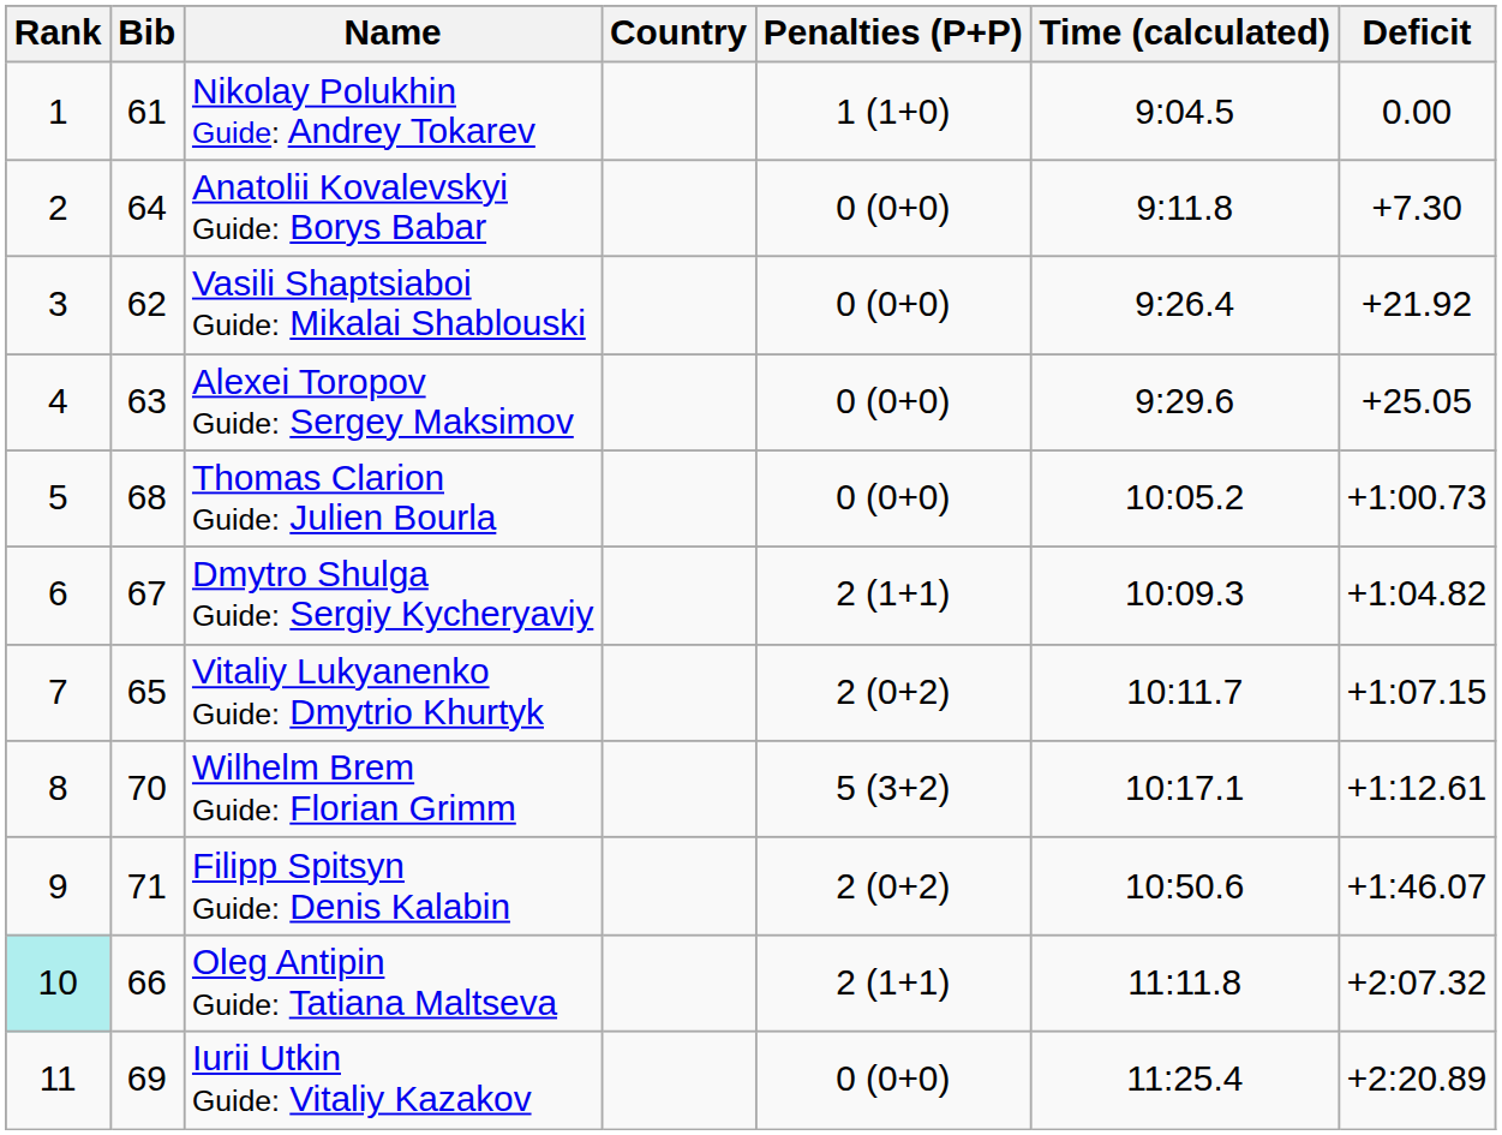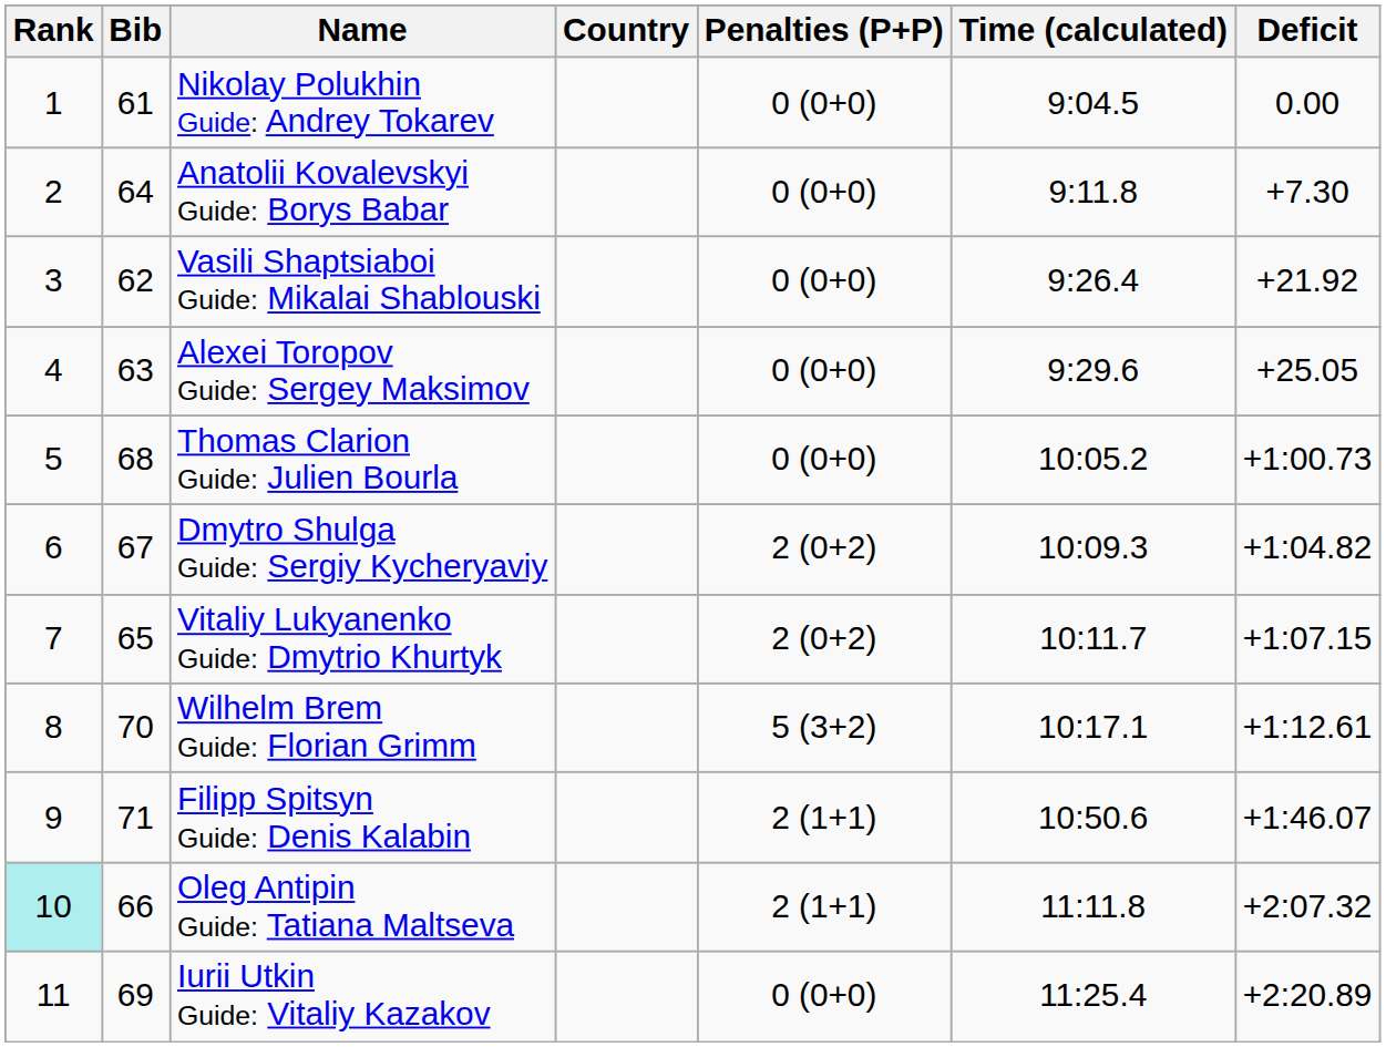 <table class="wikitable sortable" style="text-align:center">
 <tr>
 <th>Rank</th>
 <th>Bib</th>
 <th>Name</th>
 <th>Country</th>
 <th>Penalties  (P+P)</th>
 <th>Time (calculated)</th>
 <th>Deficit</th>
 </tr>
 <tr>
 <td>1</td>
 <td>61</td>
 <td align=left><a href='#'>Nikolay Polukhin</a><br><small><a href='#'>Guide</a>:</small> <a href='#'>Andrey Tokarev</a></td>
 <td align=left></td>
-<td>1 (1+0)</td>
+<td>0 (0+0)</td>
 <td>9:04.5</td>
 <td>0.00</td>
 </tr>
 <tr>
 <td>2</td>
 <td>64</td>
 <td align=left><a href='#'>Anatolii Kovalevskyi</a><br><small>Guide:</small> <a href='#'>Borys Babar</a></td>
 <td align=left></td>
 <td>0 (0+0)</td>
 <td>9:11.8</td>
 <td>+7.30</td>
 </tr>
 <tr>
 <td>3</td>
 <td>62</td>
 <td align=left><a href='#'>Vasili Shaptsiaboi</a><br><small>Guide:</small> <a href='#'>Mikalai Shablouski</a></td>
 <td align=left></td>
 <td>0 (0+0)</td>
 <td>9:26.4</td>
 <td>+21.92</td>
 </tr>
 <tr>
 <td>4</td>
 <td>63</td>
 <td align=left><a href='#'>Alexei Toropov</a><br><small>Guide:</small> <a href='#'>Sergey Maksimov</a></td>
 <td align=left></td>
 <td>0 (0+0)</td>
 <td>9:29.6</td>
 <td>+25.05</td>
 </tr>
 <tr>
 <td>5</td>
 <td>68</td>
 <td align=left><a href='#'>Thomas Clarion</a><br><small>Guide:</small> <a href='#'>Julien Bourla</a></td>
 <td align=left></td>
 <td>0 (0+0)</td>
 <td>10:05.2</td>
 <td>+1:00.73</td>
 </tr>
 <tr>
 <td>6</td>
 <td>67</td>
 <td align=left><a href='#'>Dmytro Shulga</a><br><small>Guide:</small> <a href='#'>Sergiy Kycheryaviy</a></td>
 <td align=left></td>
-<td>2 (1+1)</td>
+<td>2 (0+2)</td>
 <td>10:09.3</td>
 <td>+1:04.82</td>
 </tr>
 <tr>
 <td>7</td>
 <td>65</td>
 <td align=left><a href='#'>Vitaliy Lukyanenko</a><br><small>Guide:</small> <a href='#'>Dmytrio Khurtyk</a></td>
 <td align=left></td>
 <td>2 (0+2)</td>
 <td>10:11.7</td>
 <td>+1:07.15</td>
 </tr>
 <tr>
 <td>8</td>
 <td>70</td>
 <td align=left><a href='#'>Wilhelm Brem</a><br><small>Guide:</small> <a href='#'>Florian Grimm</a></td>
 <td align=left></td>
 <td>5 (3+2)</td>
 <td>10:17.1</td>
 <td>+1:12.61</td>
 </tr>
 <tr>
 <td>9</td>
 <td>71</td>
 <td align=left><a href='#'>Filipp Spitsyn</a><br><small>Guide:</small> <a href='#'>Denis Kalabin</a></td>
 <td align=left></td>
-<td>2 (0+2)</td>
+<td>2 (1+1)</td>
 <td>10:50.6</td>
 <td>+1:46.07</td>
 </tr>
 <tr>
 <td style="background: paleturquoise;">10</td>
 <td>66</td>
 <td align=left><a href='#'>Oleg Antipin</a><br><small>Guide:</small> <a href='#'>Tatiana Maltseva</a></td>
 <td align=left></td>
 <td>2 (1+1)</td>
 <td>11:11.8</td>
 <td>+2:07.32</td>
 </tr>
 <tr>
 <td>11</td>
 <td>69</td>
 <td align=left><a href='#'>Iurii Utkin</a><br><small>Guide:</small> <a href='#'>Vitaliy Kazakov</a></td>
 <td align=left></td>
 <td>0 (0+0)</td>
 <td>11:25.4</td>
 <td>+2:20.89</td>
 </tr>
 </table>
